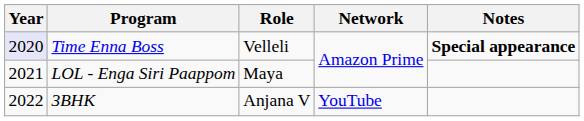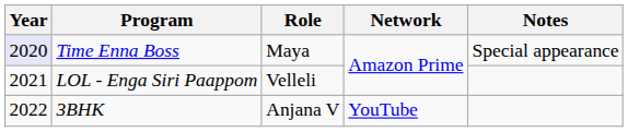 <table class="wikitable sortable">
 <tr>
 <th scope="col">Year</th>
 <th scope="col">Program</th>
 <th scope="col">Role</th>
 <th scope="col">Network</th>
 <th class="unsortable" scope="col">Notes</th>
 </tr>
 <tr>
 <td style="background: lavender;">2020</td>
 <td><em><a href='#'>Time Enna Boss</a></em></td>
-<td>Velleli</td>
+<td>Maya</td>
 <td rowspan="2"><a href='#'>Amazon Prime</a></td>
-<td><strong>Special appearance</strong></td>
+<td>Special appearance</td>
 </tr>
 <tr>
 <td>2021</td>
 <td><em>LOL - Enga Siri Paappom</em></td>
-<td>Maya</td>
+<td>Velleli</td>
 <td></td>
 </tr>
 <tr>
 <td>2022</td>
 <td><em>3BHK</em></td>
 <td>Anjana V</td>
 <td><a href='#'>YouTube</a></td>
 <td></td>
 </tr>
 </table>
